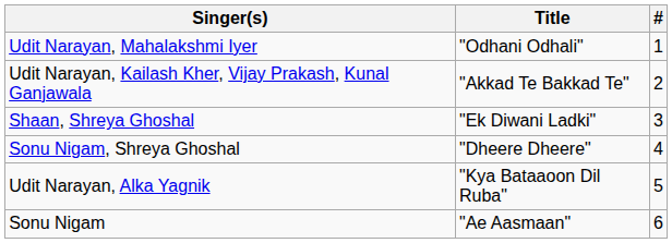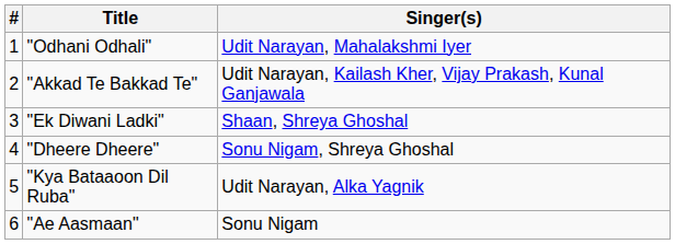 <table class="wikitable">
 <tr>
+<th>#</th>
+<th>Title</th>
 <th>Singer(s)</th>
-<th>Title</th>
-<th>#</th>
 </tr>
 <tr>
+<td>1</td>
+<td>"Odhani Odhali"</td>
 <td><a href='#'>Udit Narayan</a>, <a href='#'>Mahalakshmi Iyer</a></td>
-<td>"Odhani Odhali"</td>
-<td>1</td>
 </tr>
 <tr>
+<td>2</td>
+<td>"Akkad Te Bakkad Te"</td>
 <td>Udit Narayan, <a href='#'>Kailash Kher</a>, <a href='#'>Vijay Prakash</a>, <a href='#'>Kunal Ganjawala</a></td>
-<td>"Akkad Te Bakkad Te"</td>
-<td>2</td>
 </tr>
 <tr>
+<td>3</td>
+<td>"Ek Diwani Ladki"</td>
 <td><a href='#'>Shaan</a>, <a href='#'>Shreya Ghoshal</a></td>
-<td>"Ek Diwani Ladki"</td>
-<td>3</td>
 </tr>
 <tr>
+<td>4</td>
+<td>"Dheere Dheere"</td>
 <td><a href='#'>Sonu Nigam</a>, Shreya Ghoshal</td>
-<td>"Dheere Dheere"</td>
-<td>4</td>
 </tr>
 <tr>
+<td>5</td>
+<td>"Kya Bataaoon Dil Ruba"</td>
 <td>Udit Narayan, <a href='#'>Alka Yagnik</a></td>
-<td>"Kya Bataaoon Dil Ruba"</td>
-<td>5</td>
 </tr>
 <tr>
+<td>6</td>
+<td>"Ae Aasmaan"</td>
 <td>Sonu Nigam</td>
-<td>"Ae Aasmaan"</td>
-<td>6</td>
 </tr>
 </table>
